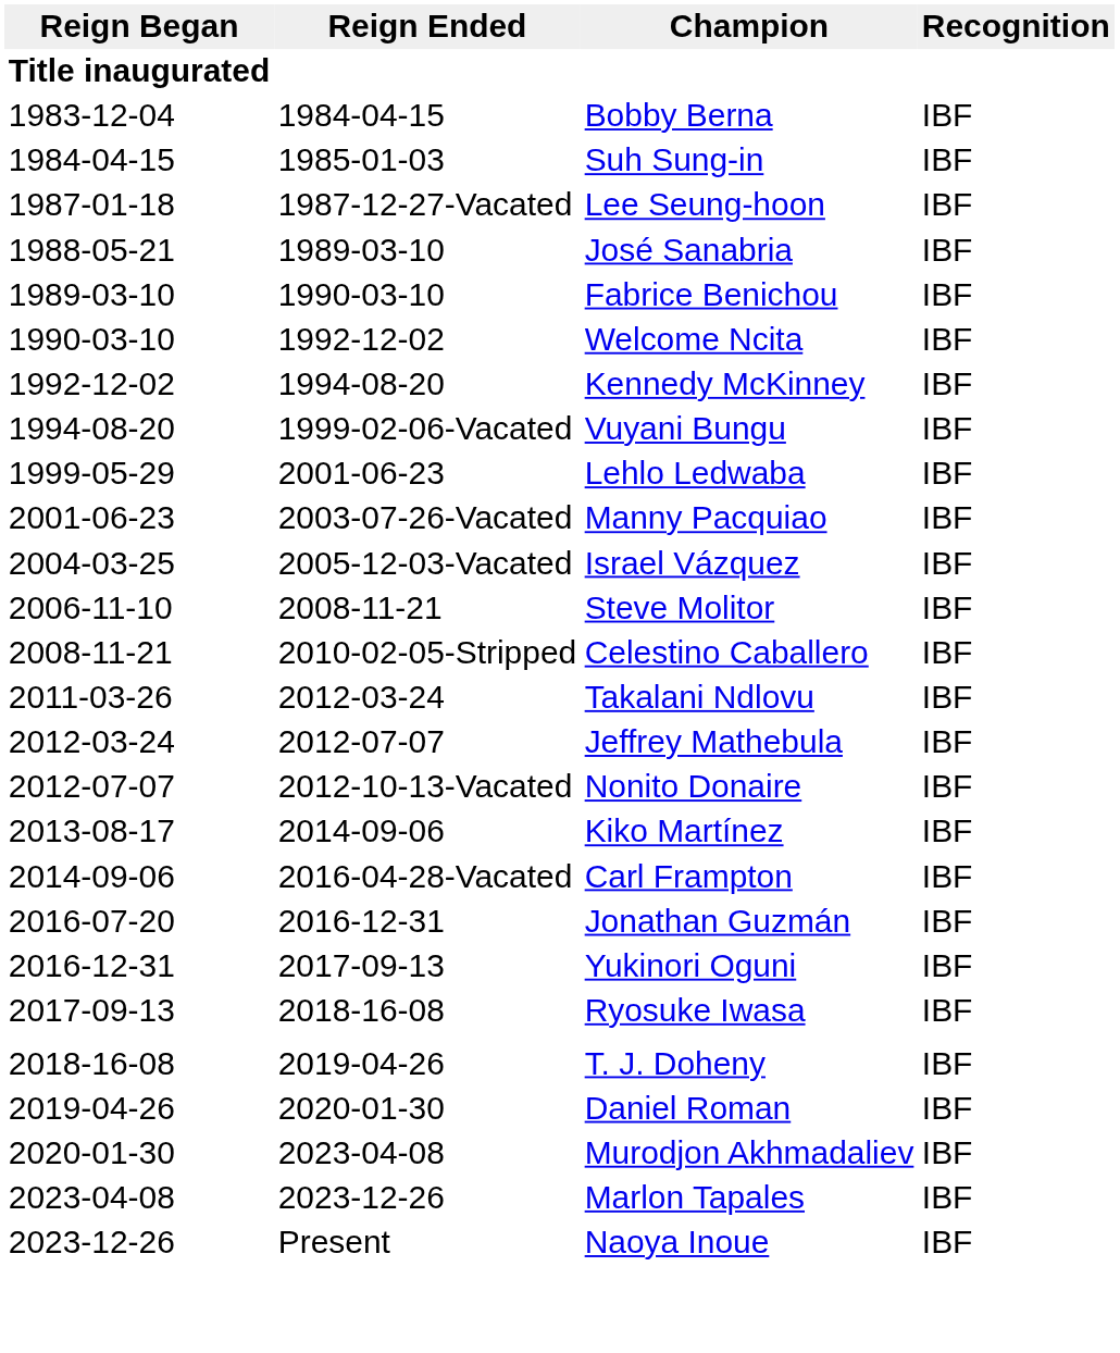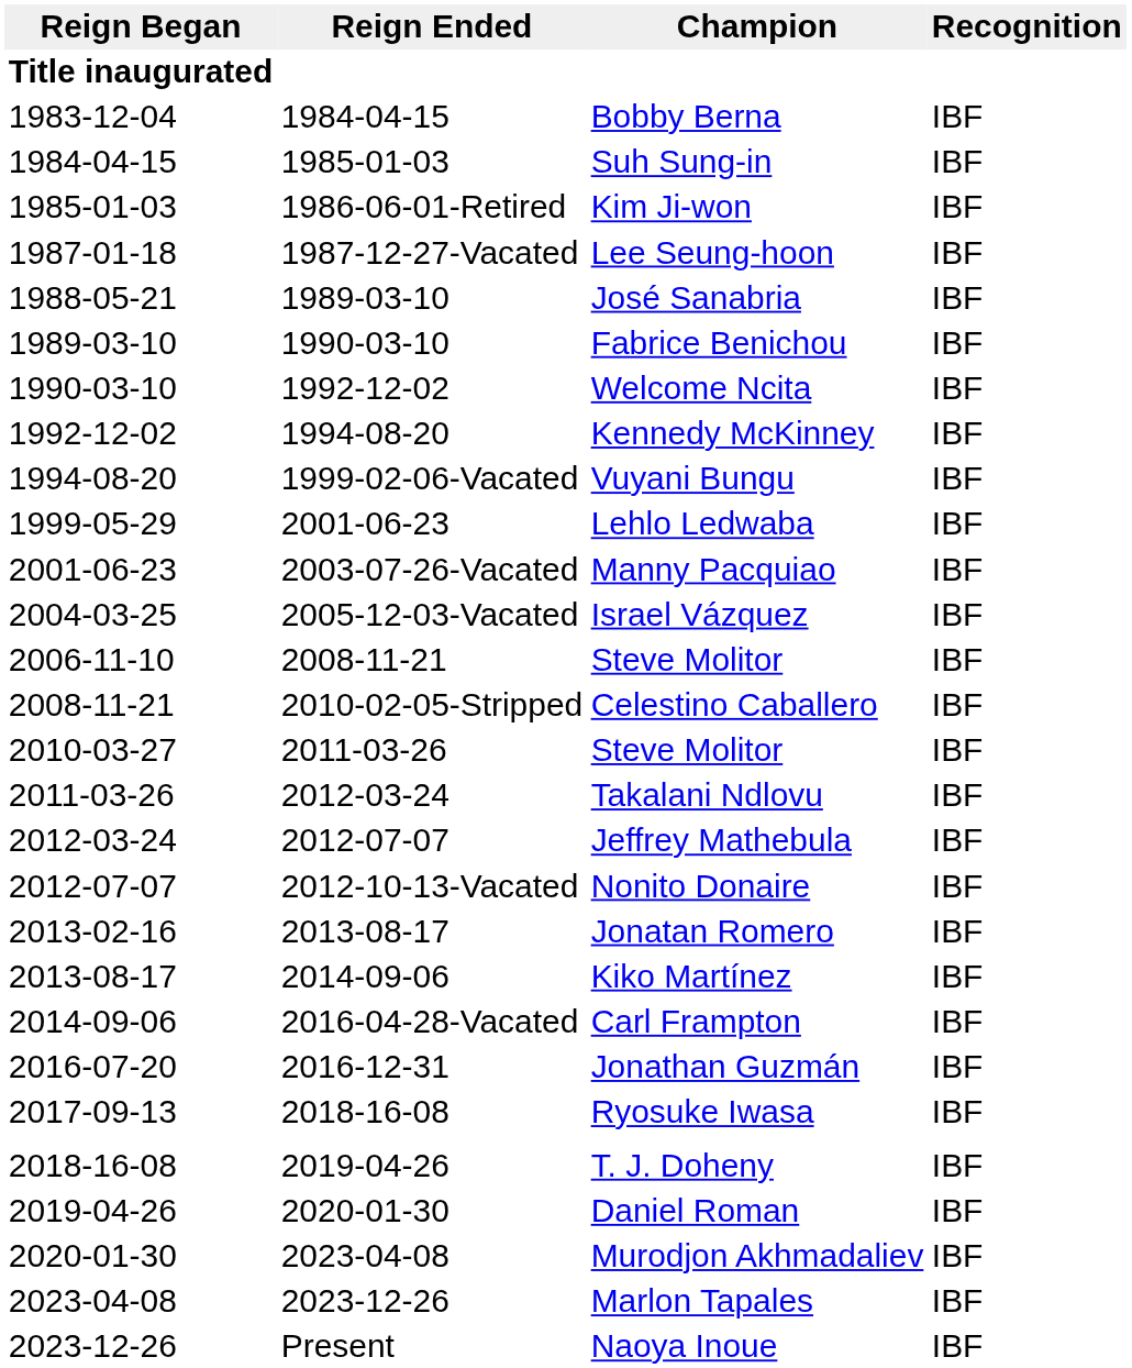 <table border="0" cellpadding="2" cellspacing="0">
 <tr style="background:#efefef;">
 <th>Reign Began</th>
 <th>Reign Ended</th>
 <th>Champion</th>
 <th>Recognition</th>
 </tr>
 <tr>
 <td><strong>Title inaugurated</strong></td>
 </tr>
 <tr>
 <td>1983-12-04</td>
 <td>1984-04-15</td>
 <td> <a href='#'>Bobby Berna</a></td>
 <td>IBF</td>
 </tr>
 <tr>
 <td>1984-04-15</td>
 <td>1985-01-03</td>
 <td> <a href='#'>Suh Sung-in</a></td>
+<td>IBF</td>
+</tr>
+<tr>
+<td>1985-01-03</td>
+<td>1986-06-01-Retired</td>
+<td> <a href='#'>Kim Ji-won</a></td>
 <td>IBF</td>
 </tr>
 <tr>
 <td>1987-01-18</td>
 <td>1987-12-27-Vacated</td>
 <td> <a href='#'>Lee Seung-hoon</a></td>
 <td>IBF</td>
 </tr>
 <tr>
 <td>1988-05-21</td>
 <td>1989-03-10</td>
 <td> <a href='#'>José Sanabria</a></td>
 <td>IBF</td>
 </tr>
 <tr>
 <td>1989-03-10</td>
 <td>1990-03-10</td>
 <td> <a href='#'>Fabrice Benichou</a></td>
 <td>IBF</td>
 </tr>
 <tr>
 <td>1990-03-10</td>
 <td>1992-12-02</td>
 <td> <a href='#'>Welcome Ncita</a></td>
 <td>IBF</td>
 </tr>
 <tr>
 <td>1992-12-02</td>
 <td>1994-08-20</td>
 <td> <a href='#'>Kennedy McKinney</a></td>
 <td>IBF</td>
 </tr>
 <tr>
 <td>1994-08-20</td>
 <td>1999-02-06-Vacated</td>
 <td> <a href='#'>Vuyani Bungu</a></td>
 <td>IBF</td>
 </tr>
 <tr>
 <td>1999-05-29</td>
 <td>2001-06-23</td>
 <td> <a href='#'>Lehlo Ledwaba</a></td>
 <td>IBF</td>
 </tr>
 <tr>
 <td>2001-06-23</td>
 <td>2003-07-26-Vacated</td>
 <td> <a href='#'>Manny Pacquiao</a></td>
 <td>IBF</td>
 </tr>
 <tr>
 <td>2004-03-25</td>
 <td>2005-12-03-Vacated</td>
 <td> <a href='#'>Israel Vázquez</a></td>
 <td>IBF</td>
 </tr>
 <tr>
 <td>2006-11-10</td>
 <td>2008-11-21</td>
 <td> <a href='#'>Steve Molitor</a></td>
 <td>IBF</td>
 </tr>
 <tr>
 <td>2008-11-21</td>
 <td>2010-02-05-Stripped</td>
 <td> <a href='#'>Celestino Caballero</a></td>
 <td>IBF</td>
 </tr>
 <tr>
+<td>2010-03-27</td>
+<td>2011-03-26</td>
+<td> <a href='#'>Steve Molitor</a></td>
+<td>IBF</td>
+</tr>
+<tr>
 <td>2011-03-26</td>
 <td>2012-03-24</td>
 <td> <a href='#'>Takalani Ndlovu</a></td>
 <td>IBF</td>
 </tr>
 <tr>
 <td>2012-03-24</td>
 <td>2012-07-07</td>
 <td> <a href='#'>Jeffrey Mathebula</a></td>
 <td>IBF</td>
 </tr>
 <tr>
 <td>2012-07-07</td>
 <td>2012-10-13-Vacated</td>
 <td> <a href='#'>Nonito Donaire</a></td>
+<td>IBF</td>
+</tr>
+<tr>
+<td>2013-02-16</td>
+<td>2013-08-17</td>
+<td> <a href='#'>Jonatan Romero</a></td>
 <td>IBF</td>
 </tr>
 <tr>
 <td>2013-08-17</td>
 <td>2014-09-06</td>
 <td> <a href='#'>Kiko Martínez</a></td>
 <td>IBF</td>
 </tr>
 <tr>
 </tr>
 <tr>
 <td>2014-09-06</td>
 <td>2016-04-28-Vacated</td>
 <td> <a href='#'>Carl Frampton</a></td>
 <td>IBF</td>
 </tr>
 <tr>
 <td>2016-07-20</td>
 <td>2016-12-31</td>
 <td> <a href='#'>Jonathan Guzmán</a></td>
-<td>IBF</td>
-</tr>
-<tr>
-<td>2016-12-31</td>
-<td>2017-09-13</td>
-<td> <a href='#'>Yukinori Oguni</a></td>
 <td>IBF</td>
 </tr>
 <tr>
 <td>2017-09-13</td>
 <td>2018-16-08</td>
 <td> <a href='#'>Ryosuke Iwasa</a></td>
 <td>IBF</td>
 </tr>
 <tr>
 <td colspan="4" style="font-size: Larger;"></td>
 </tr>
 <tr>
 <td>2018-16-08</td>
 <td>2019-04-26</td>
 <td> <a href='#'>T. J. Doheny</a></td>
 <td>IBF</td>
 </tr>
 <tr>
 <td>2019-04-26</td>
 <td>2020-01-30</td>
 <td> <a href='#'>Daniel Roman</a></td>
 <td>IBF</td>
 </tr>
 <tr>
 <td>2020-01-30</td>
 <td>2023-04-08</td>
 <td> <a href='#'>Murodjon Akhmadaliev</a></td>
 <td>IBF</td>
 </tr>
 <tr>
 <td>2023-04-08</td>
 <td>2023-12-26</td>
 <td> <a href='#'>Marlon Tapales</a></td>
 <td>IBF</td>
 </tr>
 <tr>
 <td>2023-12-26</td>
 <td>Present</td>
 <td> <a href='#'>Naoya Inoue</a></td>
 <td>IBF</td>
 </tr>
 </table>
